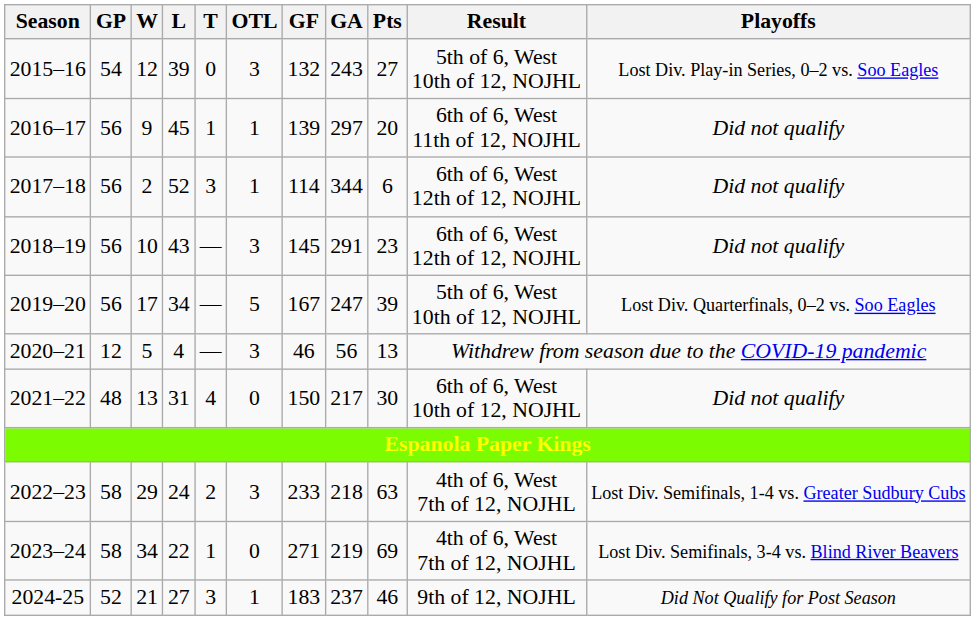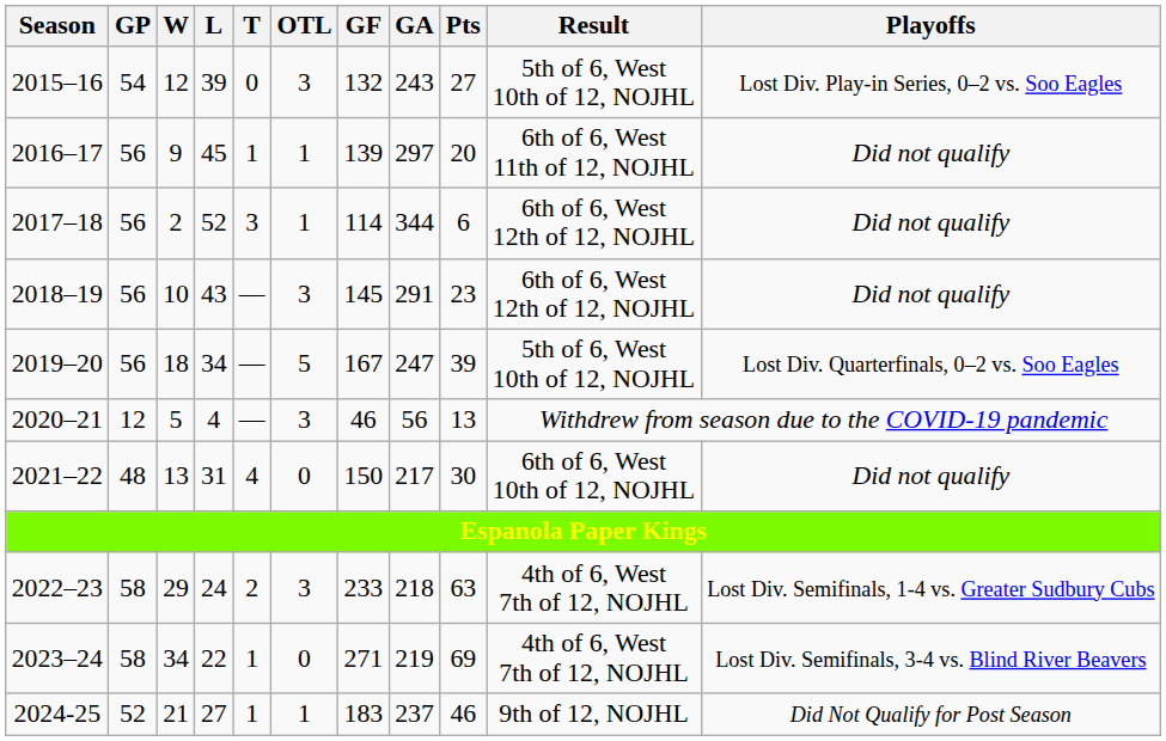 <table class="wikitable" style="text-align:center">
 <tr>
 <th>Season</th>
 <th>GP</th>
 <th>W</th>
 <th>L</th>
 <th>T</th>
 <th>OTL</th>
 <th>GF</th>
 <th>GA</th>
 <th>Pts</th>
 <th>Result</th>
 <th>Playoffs</th>
 </tr>
 <tr>
 <td>2015–16</td>
 <td>54</td>
 <td>12</td>
 <td>39</td>
 <td>0</td>
 <td>3</td>
 <td>132</td>
 <td>243</td>
 <td>27</td>
 <td>5th of 6, West<br>10th of 12, NOJHL</td>
 <td><small>Lost Div. Play-in Series, 0–2 vs. <a href='#'>Soo Eagles</a></small></td>
 </tr>
 <tr>
 <td>2016–17</td>
 <td>56</td>
 <td>9</td>
 <td>45</td>
 <td>1</td>
 <td>1</td>
 <td>139</td>
 <td>297</td>
 <td>20</td>
 <td>6th of 6, West<br>11th of 12, NOJHL</td>
 <td><em>Did not qualify</em></td>
 </tr>
 <tr>
 <td>2017–18</td>
 <td>56</td>
 <td>2</td>
 <td>52</td>
 <td>3</td>
 <td>1</td>
 <td>114</td>
 <td>344</td>
 <td>6</td>
 <td>6th of 6, West<br>12th of 12, NOJHL</td>
 <td><em>Did not qualify</em></td>
 </tr>
 <tr>
 <td>2018–19</td>
 <td>56</td>
 <td>10</td>
 <td>43</td>
 <td>—</td>
 <td>3</td>
 <td>145</td>
 <td>291</td>
 <td>23</td>
 <td>6th of 6, West<br>12th of 12, NOJHL</td>
 <td><em>Did not qualify</em></td>
 </tr>
 <tr>
 <td>2019–20</td>
 <td>56</td>
-<td>17</td>
+<td>18</td>
 <td>34</td>
 <td>—</td>
 <td>5</td>
 <td>167</td>
 <td>247</td>
 <td>39</td>
 <td>5th of 6, West<br>10th of 12, NOJHL</td>
 <td><small>Lost Div. Quarterfinals, 0–2 vs. <a href='#'>Soo Eagles</a></small></td>
 </tr>
 <tr>
 <td>2020–21</td>
 <td>12</td>
 <td>5</td>
 <td>4</td>
 <td>—</td>
 <td>3</td>
 <td>46</td>
 <td>56</td>
 <td>13</td>
 <td colspan=2><em>Withdrew from season due to the <a href='#'>COVID-19 pandemic</a></em></td>
 </tr>
 <tr>
 <td>2021–22</td>
 <td>48</td>
 <td>13</td>
 <td>31</td>
 <td>4</td>
 <td>0</td>
 <td>150</td>
 <td>217</td>
 <td>30</td>
 <td>6th of 6, West<br>10th of 12, NOJHL</td>
 <td><em>Did not qualify</em></td>
 </tr>
 <tr align="center"  bgcolor="lawngreen"  style="color:yellow">
 <td colspan=11><strong>Espanola Paper Kings</strong></td>
 </tr>
 <tr>
 <td>2022–23</td>
 <td>58</td>
 <td>29</td>
 <td>24</td>
 <td>2</td>
 <td>3</td>
 <td>233</td>
 <td>218</td>
 <td>63</td>
 <td>4th of 6, West<br>7th of 12, NOJHL</td>
 <td><small>Lost Div. Semifinals, 1-4 vs. <a href='#'>Greater Sudbury Cubs</a></small></td>
 </tr>
 <tr>
 <td>2023–24</td>
 <td>58</td>
 <td>34</td>
 <td>22</td>
 <td>1</td>
 <td>0</td>
 <td>271</td>
 <td>219</td>
 <td>69</td>
 <td>4th of 6, West<br>7th of 12, NOJHL</td>
 <td><small>Lost Div. Semifinals, 3-4 vs. <a href='#'>Blind River Beavers</a></small></td>
 </tr>
 <tr>
 <td>2024-25</td>
 <td>52</td>
 <td>21</td>
 <td>27</td>
-<td>3</td>
+<td>1</td>
 <td>1</td>
 <td>183</td>
 <td>237</td>
 <td>46</td>
 <td>9th of 12, NOJHL</td>
 <td><small><em>Did Not Qualify for Post Season</em></small></td>
 </tr>
 </table>
